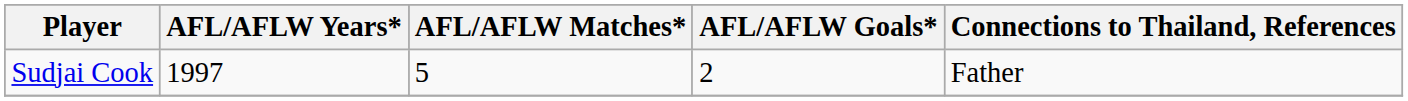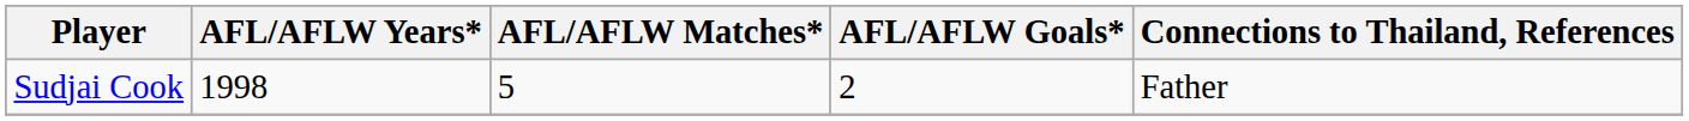 <table class="wikitable sortable">
 <tr>
 <th>Player</th>
 <th>AFL/AFLW Years*</th>
 <th>AFL/AFLW Matches*</th>
 <th>AFL/AFLW Goals*</th>
 <th>Connections to Thailand, References</th>
 </tr>
 <tr>
 <td><a href='#'>Sudjai Cook</a></td>
-<td>1997</td>
+<td>1998</td>
 <td>5</td>
 <td>2</td>
 <td>Father</td>
 </tr>
 <tr>
 </tr>
 </table>
